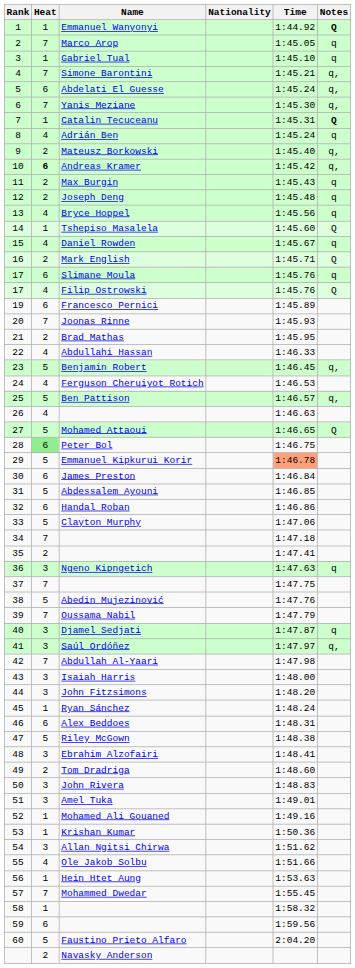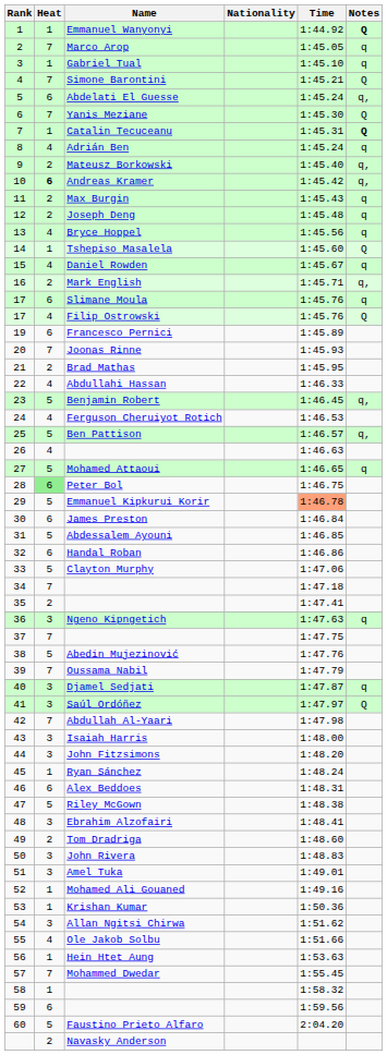 <table class="wikitable sortable" style="text-align:center">
 <tr>
 <th>Rank</th>
 <th>Heat</th>
 <th>Name</th>
 <th>Nationality</th>
 <th>Time</th>
 <th>Notes</th>
 </tr>
 <tr bgcolor=ccffcc>
 <td>1</td>
 <td>1</td>
 <td align="left"><a href='#'>Emmanuel Wanyonyi</a></td>
 <td align="left"></td>
 <td>1:44.92</td>
 <td><strong>Q</strong></td>
 </tr>
 <tr bgcolor=ccffcc>
 <td>2</td>
 <td>7</td>
 <td align="left"><a href='#'>Marco Arop</a></td>
 <td align="left"></td>
 <td>1:45.05</td>
 <td>q</td>
 </tr>
 <tr bgcolor=ccffcc>
 <td>3</td>
 <td>1</td>
 <td align="left"><a href='#'>Gabriel Tual</a></td>
 <td align="left"></td>
 <td>1:45.10</td>
 <td>q</td>
 </tr>
 <tr bgcolor=ccffcc>
 <td>4</td>
 <td>7</td>
 <td align="left"><a href='#'>Simone Barontini</a></td>
 <td align="left"></td>
 <td>1:45.21</td>
-<td>q, </td>
+<td>Q</td>
 </tr>
 <tr bgcolor=ccffcc>
 <td>5</td>
 <td>6</td>
 <td align="left"><a href='#'>Abdelati El Guesse</a></td>
 <td align="left"></td>
 <td>1:45.24</td>
 <td>q, </td>
 </tr>
 <tr bgcolor=ccffcc>
 <td>6</td>
 <td>7</td>
 <td align="left"><a href='#'>Yanis Meziane</a></td>
 <td align="left"></td>
 <td>1:45.30</td>
-<td>q, </td>
+<td>Q</td>
 </tr>
 <tr bgcolor=ccffcc>
 <td>7</td>
 <td>1</td>
 <td align="left"><a href='#'>Catalin Tecuceanu</a></td>
 <td align="left"></td>
 <td>1:45.31</td>
 <td><strong>Q</strong></td>
 </tr>
 <tr bgcolor=ccffcc>
 <td>8</td>
 <td>4</td>
 <td align="left"><a href='#'>Adrián Ben</a></td>
 <td align="left"></td>
 <td>1:45.24</td>
 <td>q</td>
 </tr>
 <tr bgcolor=ccffcc>
 <td>9</td>
 <td>2</td>
 <td align="left"><a href='#'>Mateusz Borkowski</a></td>
 <td align="left"></td>
 <td>1:45.40</td>
 <td>q, </td>
 </tr>
 <tr bgcolor=ccffcc>
 <td>10</td>
 <td><strong>6</strong></td>
 <td align="left"><a href='#'>Andreas Kramer</a></td>
 <td align="left"></td>
 <td>1:45.42</td>
 <td>q, </td>
 </tr>
 <tr bgcolor=ccffcc>
 <td>11</td>
 <td>2</td>
 <td align="left"><a href='#'>Max Burgin</a></td>
 <td align="left"></td>
 <td>1:45.43</td>
 <td>q</td>
 </tr>
 <tr bgcolor=ccffcc>
 <td>12</td>
 <td>2</td>
 <td align="left"><a href='#'>Joseph Deng</a></td>
 <td align="left"></td>
 <td>1:45.48</td>
 <td>q</td>
 </tr>
 <tr bgcolor=ccffcc>
 <td>13</td>
 <td>4</td>
 <td align="left"><a href='#'>Bryce Hoppel</a></td>
 <td align="left"></td>
 <td>1:45.56</td>
 <td>q</td>
 </tr>
 <tr bgcolor=ddffdd>
 <td>14</td>
 <td>1</td>
 <td align="left"><a href='#'>Tshepiso Masalela</a></td>
 <td align="left"></td>
 <td>1:45.60</td>
 <td>Q</td>
 </tr>
 <tr bgcolor=ccffcc>
 <td>15</td>
 <td>4</td>
 <td align="left"><a href='#'>Daniel Rowden</a></td>
 <td align="left"></td>
 <td>1:45.67</td>
 <td>q</td>
 </tr>
 <tr bgcolor=ddffdd>
 <td>16</td>
 <td>2</td>
 <td align="left"><a href='#'>Mark English</a></td>
 <td align="left"></td>
 <td>1:45.71</td>
-<td>Q</td>
+<td>q, </td>
 </tr>
 <tr bgcolor=ccffcc>
 <td>17</td>
 <td>6</td>
 <td align="left"><a href='#'>Slimane Moula</a></td>
 <td align="left"></td>
 <td>1:45.76</td>
 <td>q</td>
 </tr>
 <tr bgcolor=ddffdd>
 <td>17</td>
 <td>4</td>
 <td align="left"><a href='#'>Filip Ostrowski</a></td>
 <td align="left"></td>
 <td>1:45.76</td>
 <td>Q</td>
 </tr>
 <tr>
 <td>19</td>
 <td>6</td>
 <td align="left"><a href='#'>Francesco Pernici</a></td>
 <td align="left"></td>
 <td>1:45.89</td>
 <td></td>
 </tr>
 <tr>
 <td>20</td>
 <td>7</td>
 <td align="left"><a href='#'>Joonas Rinne</a></td>
 <td align="left"></td>
 <td>1:45.93</td>
 <td></td>
 </tr>
 <tr>
 <td>21</td>
 <td>2</td>
 <td align="left"><a href='#'>Brad Mathas</a></td>
 <td align="left"></td>
 <td>1:45.95</td>
 <td></td>
 </tr>
 <tr>
 <td>22</td>
 <td>4</td>
 <td align="left"><a href='#'>Abdullahi Hassan</a></td>
 <td align="left"></td>
 <td>1:46.33</td>
 <td></td>
 </tr>
 <tr bgcolor=ccffcc>
 <td>23</td>
 <td>5</td>
 <td align="left"><a href='#'>Benjamin Robert</a></td>
 <td align="left"></td>
 <td>1:46.45</td>
 <td>q, </td>
 </tr>
 <tr>
 <td>24</td>
 <td>4</td>
 <td align="left"><a href='#'>Ferguson Cheruiyot Rotich</a></td>
 <td align="left"></td>
 <td>1:46.53</td>
 <td></td>
 </tr>
 <tr bgcolor=ccffcc>
 <td>25</td>
 <td>5</td>
 <td align="left"><a href='#'>Ben Pattison</a></td>
 <td align="left"></td>
 <td>1:46.57</td>
 <td>q, </td>
 </tr>
 <tr>
 <td>26</td>
 <td>4</td>
 <td align="left"></td>
 <td align="left"></td>
 <td>1:46.63</td>
 <td></td>
 </tr>
 <tr bgcolor=ccffcc>
 <td>27</td>
 <td>5</td>
 <td align="left"><a href='#'>Mohamed Attaoui</a></td>
 <td align="left"></td>
 <td>1:46.65</td>
-<td>Q</td>
+<td>q</td>
 </tr>
 <tr>
 <td>28</td>
 <td style="background: lightgreen;">6</td>
 <td align="left"><a href='#'>Peter Bol</a></td>
 <td align="left"></td>
 <td>1:46.75</td>
 <td></td>
 </tr>
 <tr>
 <td>29</td>
 <td>5</td>
 <td align="left"><a href='#'>Emmanuel Kipkurui Korir</a></td>
 <td align="left"></td>
 <td style="background: lightsalmon;">1:46.78</td>
 <td></td>
 </tr>
 <tr>
 <td>30</td>
 <td>6</td>
 <td align="left"><a href='#'>James Preston</a></td>
 <td align="left"></td>
 <td>1:46.84</td>
 <td></td>
 </tr>
 <tr>
 <td>31</td>
 <td>5</td>
 <td align="left"><a href='#'>Abdessalem Ayouni</a></td>
 <td align="left"></td>
 <td>1:46.85</td>
 <td></td>
 </tr>
 <tr>
 <td>32</td>
 <td>6</td>
 <td align="left"><a href='#'>Handal Roban</a></td>
 <td align="left"></td>
 <td>1:46.86</td>
 <td></td>
 </tr>
 <tr>
 <td>33</td>
 <td>5</td>
 <td align="left"><a href='#'>Clayton Murphy</a></td>
 <td align="left"></td>
 <td>1:47.06</td>
 <td></td>
 </tr>
 <tr>
 <td>34</td>
 <td>7</td>
 <td align="left"></td>
 <td align="left"></td>
 <td>1:47.18</td>
 <td></td>
 </tr>
 <tr>
 <td>35</td>
 <td>2</td>
 <td align="left"></td>
 <td align="left"></td>
 <td>1:47.41</td>
 <td></td>
 </tr>
 <tr bgcolor=ccffcc>
 <td>36</td>
 <td>3</td>
 <td align="left"><a href='#'>Ngeno Kipngetich</a></td>
 <td align="left"></td>
 <td>1:47.63</td>
 <td>q</td>
 </tr>
 <tr>
 <td>37</td>
 <td>7</td>
 <td align="left"></td>
 <td align="left"></td>
 <td>1:47.75</td>
 <td></td>
 </tr>
 <tr>
 <td>38</td>
 <td>5</td>
 <td align="left"><a href='#'>Abedin Mujezinović</a></td>
 <td align="left"></td>
 <td>1:47.76</td>
 <td></td>
 </tr>
 <tr>
 <td>39</td>
 <td>7</td>
 <td align="left"><a href='#'>Oussama Nabil</a></td>
 <td align="left"></td>
 <td>1:47.79</td>
 <td></td>
 </tr>
 <tr bgcolor=ccffcc>
 <td>40</td>
 <td>3</td>
 <td align="left"><a href='#'>Djamel Sedjati</a></td>
 <td align="left"></td>
 <td>1:47.87</td>
 <td>q</td>
 </tr>
 <tr bgcolor=ccffcc>
 <td>41</td>
 <td>3</td>
 <td align="left"><a href='#'>Saúl Ordóñez</a></td>
 <td align="left"></td>
 <td>1:47.97</td>
-<td>q, </td>
+<td>Q</td>
 </tr>
 <tr>
 <td>42</td>
 <td>7</td>
 <td align="left"><a href='#'>Abdullah Al-Yaari</a></td>
 <td align="left"></td>
 <td>1:47.98</td>
 <td></td>
 </tr>
 <tr>
 <td>43</td>
 <td>3</td>
 <td align="left"><a href='#'>Isaiah Harris</a></td>
 <td align="left"></td>
 <td>1:48.00</td>
 <td></td>
 </tr>
 <tr>
 <td>44</td>
 <td>3</td>
 <td align="left"><a href='#'>John Fitzsimons</a></td>
 <td align="left"></td>
 <td>1:48.20</td>
 <td></td>
 </tr>
 <tr>
 <td>45</td>
 <td>1</td>
 <td align="left"><a href='#'>Ryan Sánchez</a></td>
 <td align="left"></td>
 <td>1:48.24</td>
 <td></td>
 </tr>
 <tr>
 <td>46</td>
 <td>6</td>
 <td align="left"><a href='#'>Alex Beddoes</a></td>
 <td align="left"></td>
 <td>1:48.31</td>
 <td></td>
 </tr>
 <tr>
 <td>47</td>
 <td>5</td>
 <td align="left"><a href='#'>Riley McGown</a></td>
 <td align="left"></td>
 <td>1:48.38</td>
 <td></td>
 </tr>
 <tr>
 <td>48</td>
 <td>3</td>
 <td align="left"><a href='#'>Ebrahim Alzofairi</a></td>
 <td align="left"></td>
 <td>1:48.41</td>
 <td></td>
 </tr>
 <tr>
 <td>49</td>
 <td>2</td>
 <td align="left"><a href='#'>Tom Dradriga</a></td>
 <td align="left"></td>
 <td>1:48.60</td>
 <td></td>
 </tr>
 <tr>
 <td>50</td>
 <td>3</td>
 <td align="left"><a href='#'>John Rivera</a></td>
 <td align="left"></td>
 <td>1:48.83</td>
 <td></td>
 </tr>
 <tr>
 <td>51</td>
 <td>3</td>
 <td align="left"><a href='#'>Amel Tuka</a></td>
 <td align="left"></td>
 <td>1:49.01</td>
 <td></td>
 </tr>
 <tr>
 <td>52</td>
 <td>1</td>
 <td align="left"><a href='#'>Mohamed Ali Gouaned</a></td>
 <td align="left"></td>
 <td>1:49.16</td>
 <td></td>
 </tr>
 <tr>
 <td>53</td>
 <td>1</td>
 <td align="left"><a href='#'>Krishan Kumar</a></td>
 <td align="left"></td>
 <td>1:50.36</td>
 <td></td>
 </tr>
 <tr>
 <td>54</td>
 <td>3</td>
 <td align="left"><a href='#'>Allan Ngitsi Chirwa</a></td>
 <td align="left"></td>
 <td>1:51.62</td>
 <td></td>
 </tr>
 <tr>
 <td>55</td>
 <td>4</td>
 <td align="left"><a href='#'>Ole Jakob Solbu</a></td>
 <td align="left"></td>
 <td>1:51.66</td>
 <td></td>
 </tr>
 <tr>
 <td>56</td>
 <td>1</td>
 <td align="left"><a href='#'>Hein Htet Aung</a></td>
 <td align="left"></td>
 <td>1:53.63</td>
 <td></td>
 </tr>
 <tr>
 <td>57</td>
 <td>7</td>
 <td align="left"><a href='#'>Mohammed Dwedar</a></td>
 <td align="left"></td>
 <td>1:55.45</td>
 <td></td>
 </tr>
 <tr>
 <td>58</td>
 <td>1</td>
 <td align="left"></td>
 <td align="left"></td>
 <td>1:58.32</td>
 <td></td>
 </tr>
 <tr>
 <td>59</td>
 <td>6</td>
 <td align="left"></td>
 <td align="left"></td>
 <td>1:59.56</td>
 <td></td>
 </tr>
 <tr>
 <td>60</td>
 <td>5</td>
 <td align="left"><a href='#'>Faustino Prieto Alfaro</a></td>
 <td align="left"></td>
 <td>2:04.20</td>
 <td></td>
 </tr>
 <tr>
 <td></td>
 <td>2</td>
 <td align="left"><a href='#'>Navasky Anderson</a></td>
 <td align="left"></td>
 <td></td>
 <td></td>
 </tr>
 </table>
